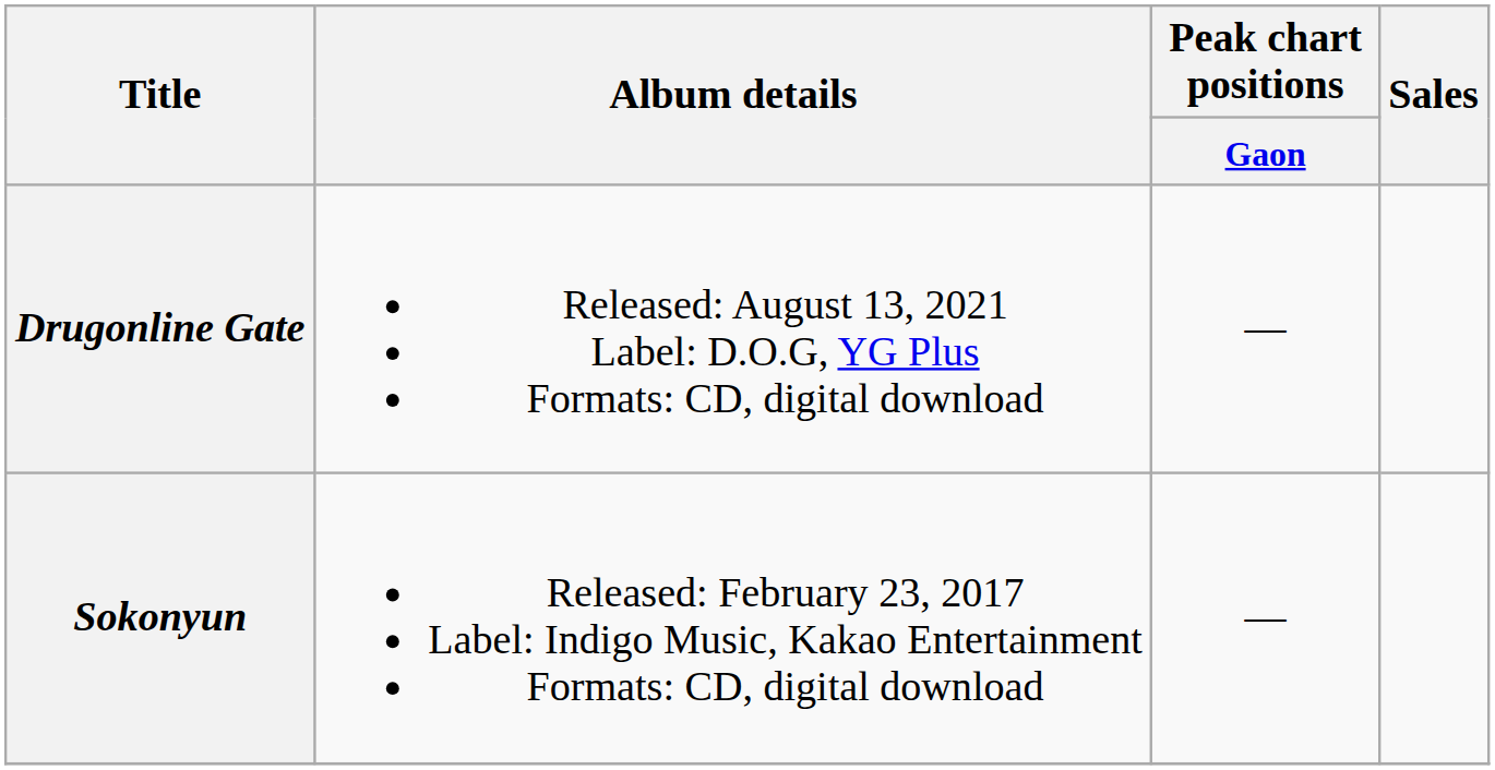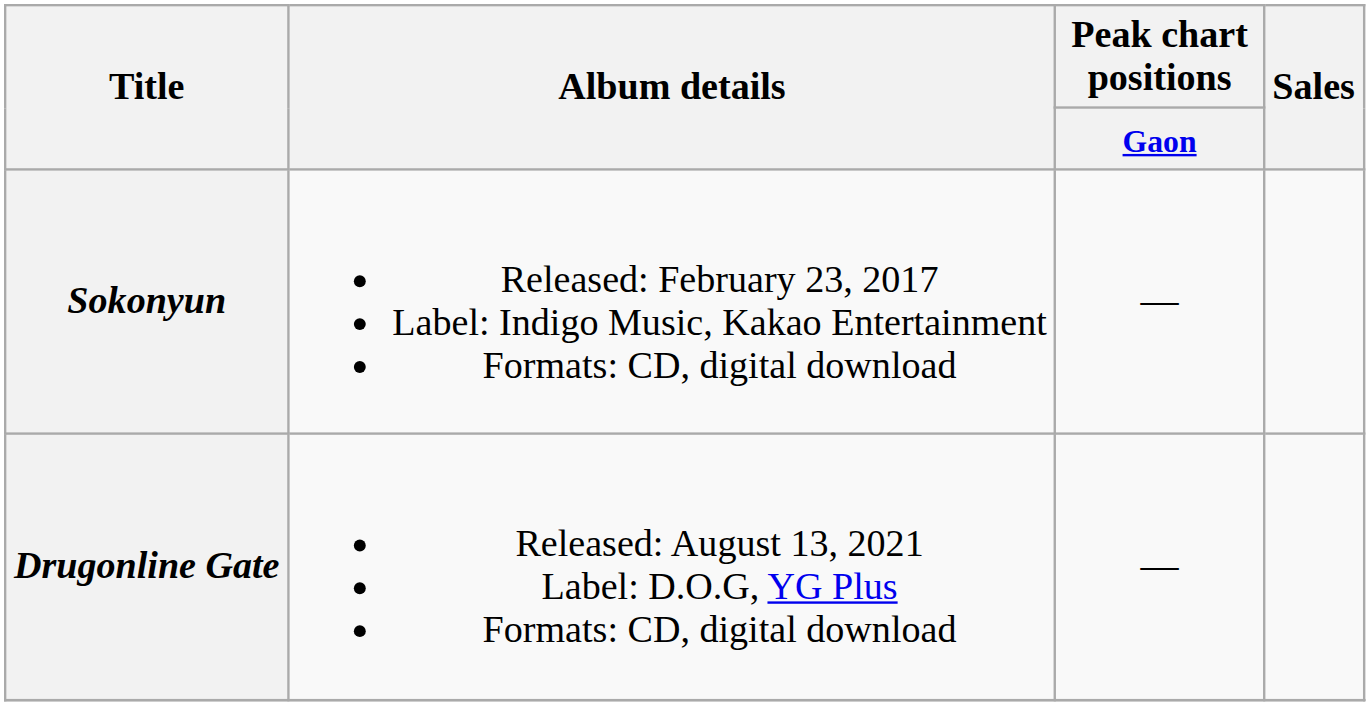 <table class="wikitable plainrowheaders" style="text-align:center;">
 <tr>
 <th scope="col" rowspan="2">Title</th>
 <th scope="col" rowspan="2">Album details</th>
 <th scope="col" colspan="1" style="width:5em;">Peak chart positions</th>
 <th scope="col" rowspan="2">Sales</th>
 </tr>
 <tr>
 <th><small><a href='#'>Gaon</a></small><br></th>
 </tr>
 <tr>
+<th scope="row"><em>Sokonyun</em></th>
+<td><br><ul><li>Released: February 23, 2017</li><li>Label: Indigo Music, Kakao Entertainment</li><li>Formats: CD, digital download</li></ul></td>
+<td>—</td>
+<td></td>
+</tr>
+<tr>
 <th scope="row"><em>Drugonline Gate</em><br></th>
 <td><br><ul><li>Released: August 13, 2021</li><li>Label: D.O.G, <a href='#'>YG Plus</a></li><li>Formats: CD, digital download</li></ul></td>
 <td>—</td>
 <td></td>
 </tr>
 <tr>
-<th scope="row"><em>Sokonyun</em></th>
-<td><br><ul><li>Released: February 23, 2017</li><li>Label: Indigo Music, Kakao Entertainment</li><li>Formats: CD, digital download</li></ul></td>
-<td>—</td>
-<td></td>
-</tr>
-<tr>
 </tr>
 </table>
